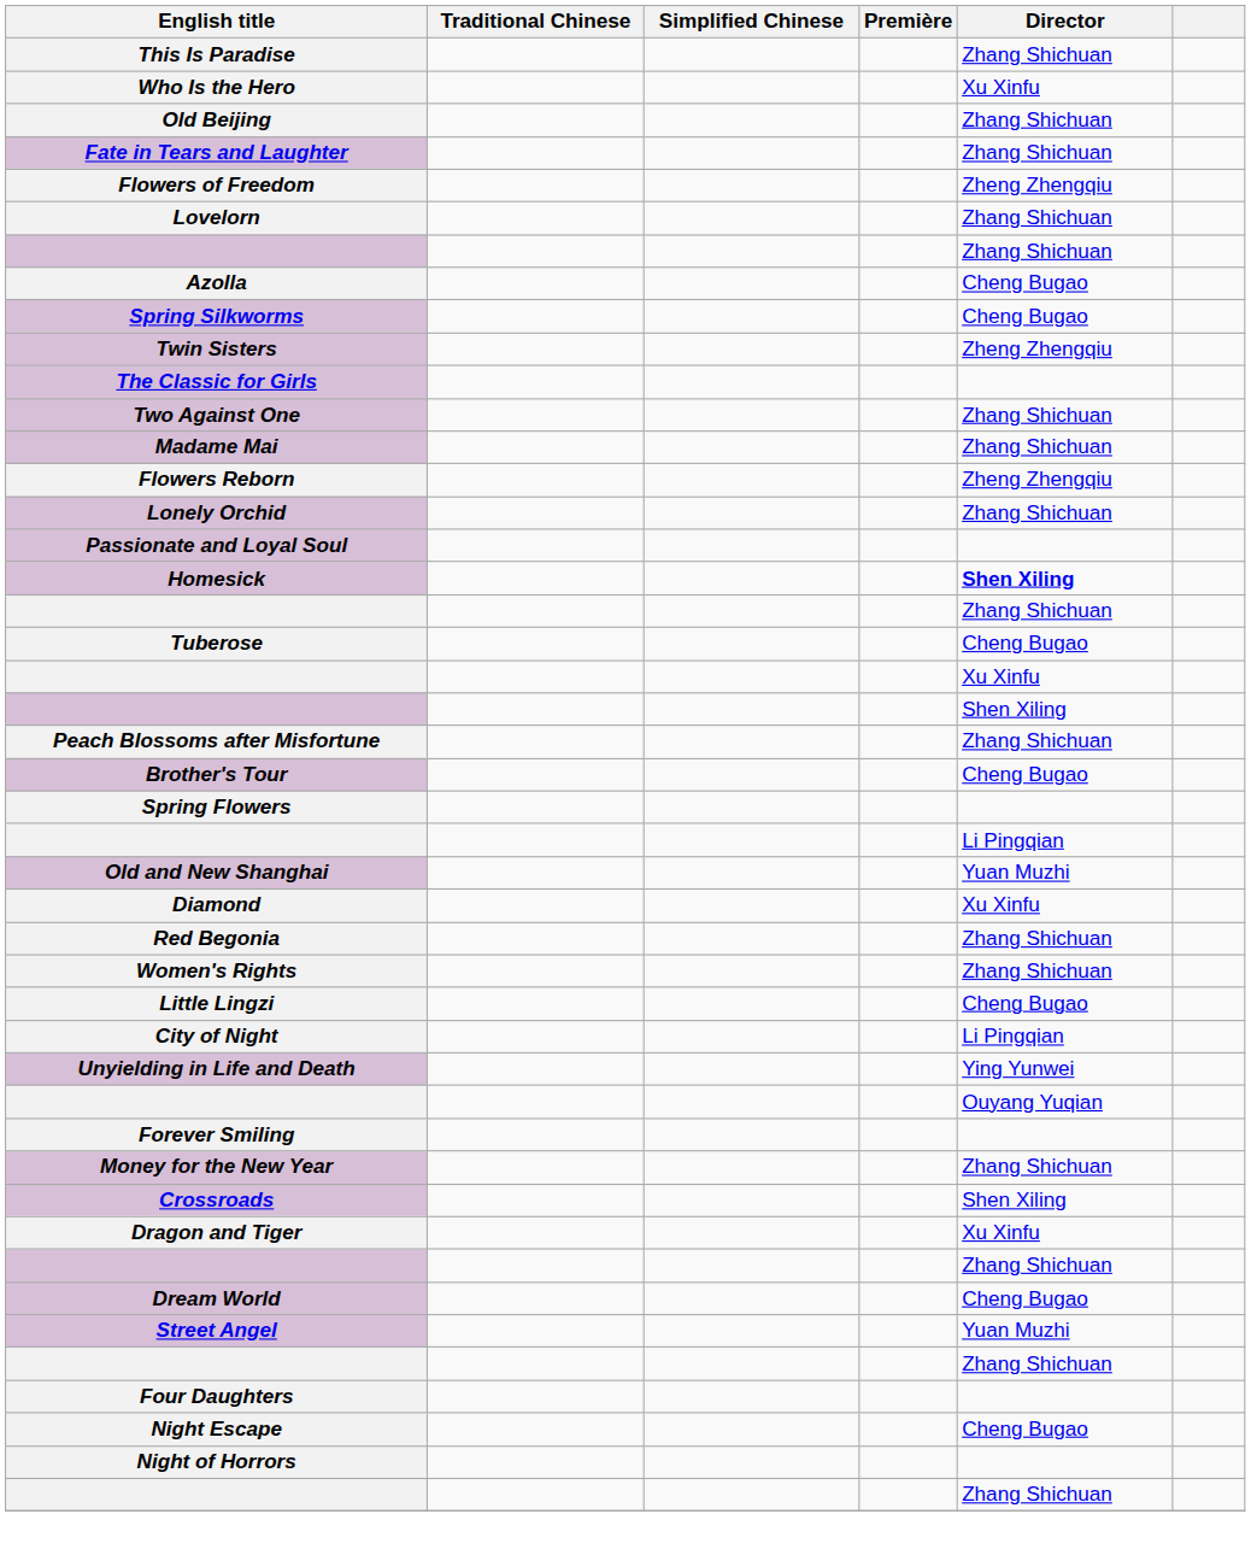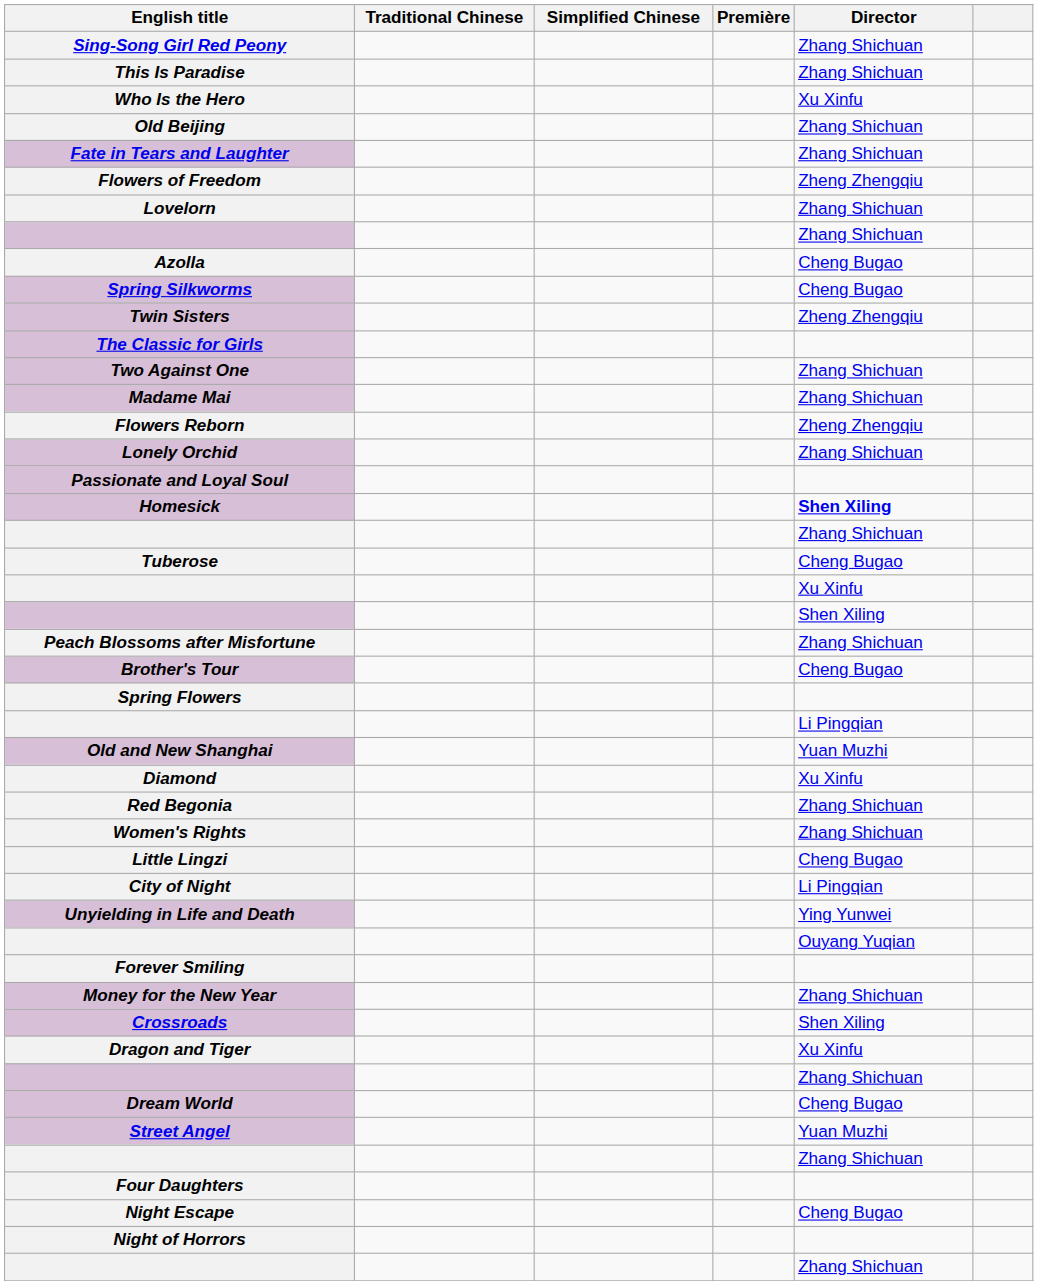 <table class="wikitable plainrowheaders sortable" style="margin-right: 0;" style="text-align: center;">
 <tr>
 <th scope="col"  style="width:20em;">English title</th>
 <th scope="col"  class="unsortable" style="width:10em;">Traditional Chinese</th>
 <th scope="col"  class="unsortable" style="width:10em;">Simplified Chinese</th>
 <th scope="col"  style="width:3em;">Première</th>
 <th scope="col"  style="width:10em;">Director</th>
 <th scope="col"  class="unsortable" style="width:3em;"></th>
+</tr>
+<tr>
+<th scope="row"><em><a href='#'>Sing-Song Girl Red Peony</a></em></th>
+<td></td>
+<td></td>
+<td></td>
+<td><a href='#'>Zhang Shichuan</a></td>
+<td></td>
 </tr>
 <tr>
 <th scope="row"><em>This Is Paradise</em></th>
 <td></td>
 <td></td>
 <td></td>
 <td><a href='#'>Zhang Shichuan</a></td>
 <td></td>
 </tr>
 <tr>
 <th scope="row"><em>Who Is the Hero</em></th>
 <td></td>
 <td></td>
 <td></td>
 <td><a href='#'>Xu Xinfu</a></td>
 <td></td>
 </tr>
 <tr>
 <th scope="row"><em>Old Beijing</em></th>
 <td></td>
 <td></td>
 <td></td>
 <td><a href='#'>Zhang Shichuan</a></td>
 <td></td>
 </tr>
 <tr>
 <th scope="row" style="background-color: #D8BFD8;"><em><a href='#'>Fate in Tears and Laughter</a></em> </th>
 <td></td>
 <td></td>
 <td></td>
 <td><a href='#'>Zhang Shichuan</a></td>
 <td></td>
 </tr>
 <tr>
 <th scope="row"><em>Flowers of Freedom</em></th>
 <td></td>
 <td></td>
 <td></td>
 <td><a href='#'>Zheng Zhengqiu</a></td>
 <td></td>
 </tr>
 <tr>
 <th scope="row"><em>Lovelorn</em></th>
 <td></td>
 <td></td>
 <td></td>
 <td><a href='#'>Zhang Shichuan</a></td>
 <td></td>
 </tr>
 <tr>
 <th scope="row" style="background-color: #D8BFD8;"> </th>
 <td></td>
 <td></td>
 <td></td>
 <td><a href='#'>Zhang Shichuan</a></td>
 <td></td>
 </tr>
 <tr>
 <th scope="row"><em>Azolla</em></th>
 <td></td>
 <td></td>
 <td></td>
 <td><a href='#'>Cheng Bugao</a></td>
 <td></td>
 </tr>
 <tr>
 <th scope="row" style="background-color: #D8BFD8;"><em><a href='#'>Spring Silkworms</a></em> </th>
 <td></td>
 <td></td>
 <td></td>
 <td><a href='#'>Cheng Bugao</a></td>
 <td></td>
 </tr>
 <tr>
 <th scope="row" style="background-color: #D8BFD8;"><em>Twin Sisters</em> </th>
 <td></td>
 <td></td>
 <td></td>
 <td><a href='#'>Zheng Zhengqiu</a></td>
 <td></td>
 </tr>
 <tr>
 <th scope="row" style="background-color: #D8BFD8;"><em><a href='#'>The Classic for Girls</a></em> </th>
 <td></td>
 <td></td>
 <td></td>
 <td></td>
 <td></td>
 </tr>
 <tr>
 <th scope="row" style="background-color: #D8BFD8;"><em>Two Against One</em> </th>
 <td></td>
 <td></td>
 <td></td>
 <td><a href='#'>Zhang Shichuan</a></td>
 <td></td>
 </tr>
 <tr>
 <th scope="row" style="background-color: #D8BFD8;"><em>Madame Mai</em> </th>
 <td></td>
 <td></td>
 <td></td>
 <td><a href='#'>Zhang Shichuan</a></td>
 <td></td>
 </tr>
 <tr>
 <th scope="row"><em>Flowers Reborn</em></th>
 <td></td>
 <td></td>
 <td></td>
 <td><a href='#'>Zheng Zhengqiu</a></td>
 <td></td>
 </tr>
 <tr>
 <th scope="row" style="background-color: #D8BFD8;"><em>Lonely Orchid</em> </th>
 <td></td>
 <td></td>
 <td></td>
 <td><a href='#'>Zhang Shichuan</a></td>
 <td></td>
 </tr>
 <tr>
 <th scope="row" style="background-color: #D8BFD8;"><em>Passionate and Loyal Soul</em> </th>
 <td></td>
 <td></td>
 <td></td>
 <td></td>
 <td></td>
 </tr>
 <tr>
 <th scope="row" style="background-color: #D8BFD8;"><em>Homesick</em> </th>
 <td></td>
 <td></td>
 <td></td>
 <td><strong><a href='#'>Shen Xiling</a></strong></td>
 <td></td>
 </tr>
 <tr>
 <th scope="row"></th>
 <td></td>
 <td></td>
 <td></td>
 <td><a href='#'>Zhang Shichuan</a></td>
 <td></td>
 </tr>
 <tr>
 <th scope="row"><em>Tuberose</em></th>
 <td></td>
 <td></td>
 <td></td>
 <td><a href='#'>Cheng Bugao</a></td>
 <td></td>
 </tr>
 <tr>
 <th scope="row"></th>
 <td></td>
 <td></td>
 <td></td>
 <td><a href='#'>Xu Xinfu</a></td>
 <td></td>
 </tr>
 <tr>
 <th scope="row" style="background-color: #D8BFD8;"> </th>
 <td></td>
 <td></td>
 <td></td>
 <td><a href='#'>Shen Xiling</a></td>
 <td></td>
 </tr>
 <tr>
 <th scope="row"><em>Peach Blossoms after Misfortune</em></th>
 <td></td>
 <td></td>
 <td></td>
 <td><a href='#'>Zhang Shichuan</a></td>
 <td></td>
 </tr>
 <tr>
 <th scope="row" style="background-color: #D8BFD8;"><em>Brother's Tour</em> </th>
 <td></td>
 <td></td>
 <td></td>
 <td><a href='#'>Cheng Bugao</a></td>
 <td></td>
 </tr>
 <tr>
 <th scope="row"><em>Spring Flowers</em></th>
 <td></td>
 <td></td>
 <td></td>
 <td></td>
 <td></td>
 </tr>
 <tr>
 <th scope="row"></th>
 <td></td>
 <td></td>
 <td></td>
 <td><a href='#'>Li Pingqian</a></td>
 <td></td>
 </tr>
 <tr>
 <th scope="row" style="background-color: #D8BFD8;"><em>Old and New Shanghai</em> </th>
 <td></td>
 <td></td>
 <td></td>
 <td><a href='#'>Yuan Muzhi</a></td>
 <td></td>
 </tr>
 <tr>
 <th scope="row"><em>Diamond</em></th>
 <td></td>
 <td></td>
 <td></td>
 <td><a href='#'>Xu Xinfu</a></td>
 <td></td>
 </tr>
 <tr>
 <th scope="row"><em>Red Begonia</em></th>
 <td></td>
 <td></td>
 <td></td>
 <td><a href='#'>Zhang Shichuan</a></td>
 <td></td>
 </tr>
 <tr>
 <th scope="row"><em>Women's Rights</em></th>
 <td></td>
 <td></td>
 <td></td>
 <td><a href='#'>Zhang Shichuan</a></td>
 <td></td>
 </tr>
 <tr>
 <th scope="row"><em>Little Lingzi</em></th>
 <td></td>
 <td></td>
 <td></td>
 <td><a href='#'>Cheng Bugao</a></td>
 <td></td>
 </tr>
 <tr>
 <th scope="row"><em>City of Night</em></th>
 <td></td>
 <td></td>
 <td></td>
 <td><a href='#'>Li Pingqian</a></td>
 <td></td>
 </tr>
 <tr>
 <th scope="row" style="background-color: #D8BFD8;"><em>Unyielding in Life and Death</em> </th>
 <td></td>
 <td></td>
 <td></td>
 <td><a href='#'>Ying Yunwei</a></td>
 <td></td>
 </tr>
 <tr>
 <th scope="row"></th>
 <td></td>
 <td></td>
 <td></td>
 <td><a href='#'>Ouyang Yuqian</a></td>
 <td></td>
 </tr>
 <tr>
 <th scope="row"><em>Forever Smiling</em></th>
 <td></td>
 <td></td>
 <td></td>
 <td></td>
 <td></td>
 </tr>
 <tr>
 <th scope="row" style="background-color: #D8BFD8;"><em>Money for the New Year</em> </th>
 <td></td>
 <td></td>
 <td></td>
 <td><a href='#'>Zhang Shichuan</a></td>
 <td></td>
 </tr>
 <tr>
 <th scope="row" style="background-color: #D8BFD8;"><em><a href='#'>Crossroads</a></em> </th>
 <td></td>
 <td></td>
 <td></td>
 <td><a href='#'>Shen Xiling</a></td>
 <td></td>
 </tr>
 <tr>
 <th scope="row"><em>Dragon and Tiger</em></th>
 <td></td>
 <td></td>
 <td></td>
 <td><a href='#'>Xu Xinfu</a></td>
 <td></td>
 </tr>
 <tr>
 <th scope="row" style="background-color: #D8BFD8;"> </th>
 <td></td>
 <td></td>
 <td></td>
 <td><a href='#'>Zhang Shichuan</a></td>
 <td></td>
 </tr>
 <tr>
 <th scope="row" style="background-color: #D8BFD8;"><em>Dream World</em> </th>
 <td></td>
 <td></td>
 <td></td>
 <td><a href='#'>Cheng Bugao</a></td>
 <td></td>
 </tr>
 <tr>
 <th scope="row" style="background-color: #D8BFD8;"><em><a href='#'>Street Angel</a></em> </th>
 <td></td>
 <td></td>
 <td></td>
 <td><a href='#'>Yuan Muzhi</a></td>
 <td></td>
 </tr>
 <tr>
 <th scope="row"></th>
 <td></td>
 <td></td>
 <td></td>
 <td><a href='#'>Zhang Shichuan</a></td>
 <td></td>
 </tr>
 <tr>
 <th scope="row"><em>Four Daughters</em></th>
 <td></td>
 <td></td>
 <td></td>
 <td></td>
 <td></td>
 </tr>
 <tr>
 <th scope="row"><em>Night Escape</em></th>
 <td></td>
 <td></td>
 <td></td>
 <td><a href='#'>Cheng Bugao</a></td>
 <td></td>
 </tr>
 <tr>
 <th scope="row"><em>Night of Horrors</em></th>
 <td></td>
 <td></td>
 <td></td>
 <td></td>
 <td></td>
 </tr>
 <tr>
 <th scope="row"></th>
 <td></td>
 <td></td>
 <td></td>
 <td><a href='#'>Zhang Shichuan</a></td>
 <td></td>
 </tr>
 <tr>
 </tr>
 </table>
